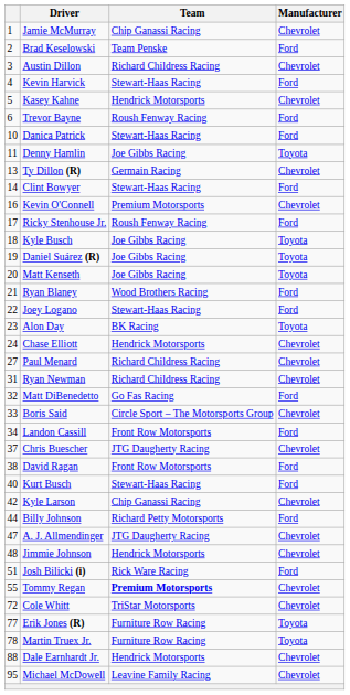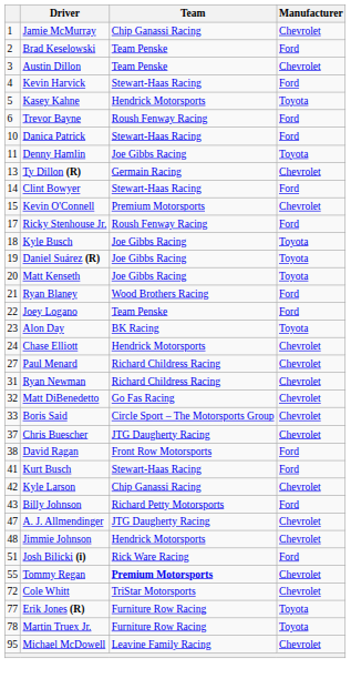 <table class="wikitable" style="font-size:95%">
 <tr>
 <th></th>
 <th>Driver</th>
 <th>Team</th>
 <th>Manufacturer</th>
 </tr>
 <tr>
 <td>1</td>
 <td><a href='#'>Jamie McMurray</a></td>
 <td><a href='#'>Chip Ganassi Racing</a></td>
 <td><a href='#'>Chevrolet</a></td>
 </tr>
 <tr>
 <td>2</td>
 <td><a href='#'>Brad Keselowski</a></td>
 <td><a href='#'>Team Penske</a></td>
 <td><a href='#'>Ford</a></td>
 </tr>
 <tr>
 <td>3</td>
 <td><a href='#'>Austin Dillon</a></td>
-<td><a href='#'>Richard Childress Racing</a></td>
+<td><a href='#'>Team Penske</a></td>
 <td><a href='#'>Chevrolet</a></td>
 </tr>
 <tr>
 <td>4</td>
 <td><a href='#'>Kevin Harvick</a></td>
 <td><a href='#'>Stewart-Haas Racing</a></td>
 <td><a href='#'>Ford</a></td>
 </tr>
 <tr>
 <td>5</td>
 <td><a href='#'>Kasey Kahne</a></td>
 <td><a href='#'>Hendrick Motorsports</a></td>
-<td><a href='#'>Chevrolet</a></td>
+<td><a href='#'>Toyota</a></td>
 </tr>
 <tr>
 <td>6</td>
 <td><a href='#'>Trevor Bayne</a></td>
 <td><a href='#'>Roush Fenway Racing</a></td>
 <td><a href='#'>Ford</a></td>
 </tr>
 <tr>
 <td>10</td>
 <td><a href='#'>Danica Patrick</a></td>
 <td><a href='#'>Stewart-Haas Racing</a></td>
 <td><a href='#'>Ford</a></td>
 </tr>
 <tr>
 <td>11</td>
 <td><a href='#'>Denny Hamlin</a></td>
 <td><a href='#'>Joe Gibbs Racing</a></td>
 <td><a href='#'>Toyota</a></td>
 </tr>
 <tr>
 <td>13</td>
 <td><a href='#'>Ty Dillon</a> <strong>(R)</strong></td>
 <td><a href='#'>Germain Racing</a></td>
 <td><a href='#'>Chevrolet</a></td>
 </tr>
 <tr>
 <td>14</td>
 <td><a href='#'>Clint Bowyer</a></td>
 <td><a href='#'>Stewart-Haas Racing</a></td>
 <td><a href='#'>Ford</a></td>
 </tr>
 <tr>
-<td>16</td>
+<td>15</td>
 <td><a href='#'>Kevin O'Connell</a></td>
 <td><a href='#'>Premium Motorsports</a></td>
 <td><a href='#'>Chevrolet</a></td>
 </tr>
 <tr>
 <td>17</td>
 <td><a href='#'>Ricky Stenhouse Jr.</a></td>
 <td><a href='#'>Roush Fenway Racing</a></td>
 <td><a href='#'>Ford</a></td>
 </tr>
 <tr>
 <td>18</td>
 <td><a href='#'>Kyle Busch</a></td>
 <td><a href='#'>Joe Gibbs Racing</a></td>
 <td><a href='#'>Toyota</a></td>
 </tr>
 <tr>
 <td>19</td>
 <td><a href='#'>Daniel Suárez</a> <strong>(R)</strong></td>
 <td><a href='#'>Joe Gibbs Racing</a></td>
 <td><a href='#'>Toyota</a></td>
 </tr>
 <tr>
 <td>20</td>
 <td><a href='#'>Matt Kenseth</a></td>
 <td><a href='#'>Joe Gibbs Racing</a></td>
 <td><a href='#'>Toyota</a></td>
 </tr>
 <tr>
 <td>21</td>
 <td><a href='#'>Ryan Blaney</a></td>
 <td><a href='#'>Wood Brothers Racing</a></td>
 <td><a href='#'>Ford</a></td>
 </tr>
 <tr>
 <td>22</td>
 <td><a href='#'>Joey Logano</a></td>
-<td><a href='#'>Stewart-Haas Racing</a></td>
+<td><a href='#'>Team Penske</a></td>
 <td><a href='#'>Ford</a></td>
 </tr>
 <tr>
 <td>23</td>
 <td><a href='#'>Alon Day</a></td>
 <td><a href='#'>BK Racing</a></td>
 <td><a href='#'>Toyota</a></td>
 </tr>
 <tr>
 <td>24</td>
 <td><a href='#'>Chase Elliott</a></td>
 <td><a href='#'>Hendrick Motorsports</a></td>
 <td><a href='#'>Chevrolet</a></td>
 </tr>
 <tr>
 <td>27</td>
 <td><a href='#'>Paul Menard</a></td>
 <td><a href='#'>Richard Childress Racing</a></td>
 <td><a href='#'>Chevrolet</a></td>
 </tr>
 <tr>
 <td>31</td>
 <td><a href='#'>Ryan Newman</a></td>
 <td><a href='#'>Richard Childress Racing</a></td>
 <td><a href='#'>Chevrolet</a></td>
 </tr>
 <tr>
 <td>32</td>
 <td><a href='#'>Matt DiBenedetto</a></td>
 <td><a href='#'>Go Fas Racing</a></td>
-<td><a href='#'>Ford</a></td>
+<td><a href='#'>Chevrolet</a></td>
 </tr>
 <tr>
 <td>33</td>
 <td><a href='#'>Boris Said</a></td>
 <td><a href='#'>Circle Sport – The Motorsports Group</a></td>
 <td><a href='#'>Chevrolet</a></td>
-</tr>
-<tr>
-<td>34</td>
-<td><a href='#'>Landon Cassill</a></td>
-<td><a href='#'>Front Row Motorsports</a></td>
-<td><a href='#'>Ford</a></td>
 </tr>
 <tr>
 <td>37</td>
 <td><a href='#'>Chris Buescher</a></td>
 <td><a href='#'>JTG Daugherty Racing</a></td>
 <td><a href='#'>Chevrolet</a></td>
 </tr>
 <tr>
 <td>38</td>
 <td><a href='#'>David Ragan</a></td>
 <td><a href='#'>Front Row Motorsports</a></td>
 <td><a href='#'>Ford</a></td>
 </tr>
 <tr>
-<td>40</td>
+<td>41</td>
 <td><a href='#'>Kurt Busch</a></td>
 <td><a href='#'>Stewart-Haas Racing</a></td>
 <td><a href='#'>Ford</a></td>
 </tr>
 <tr>
 <td>42</td>
 <td><a href='#'>Kyle Larson</a></td>
 <td><a href='#'>Chip Ganassi Racing</a></td>
 <td><a href='#'>Chevrolet</a></td>
 </tr>
 <tr>
-<td>44</td>
+<td>43</td>
 <td><a href='#'>Billy Johnson</a></td>
 <td><a href='#'>Richard Petty Motorsports</a></td>
 <td><a href='#'>Ford</a></td>
 </tr>
 <tr>
 <td>47</td>
 <td><a href='#'>A. J. Allmendinger</a></td>
 <td><a href='#'>JTG Daugherty Racing</a></td>
 <td><a href='#'>Chevrolet</a></td>
 </tr>
 <tr>
 <td>48</td>
 <td><a href='#'>Jimmie Johnson</a></td>
 <td><a href='#'>Hendrick Motorsports</a></td>
 <td><a href='#'>Chevrolet</a></td>
 </tr>
 <tr>
 <td>51</td>
 <td><a href='#'>Josh Bilicki</a> <strong>(i)</strong></td>
 <td><a href='#'>Rick Ware Racing</a></td>
 <td><a href='#'>Ford</a></td>
 </tr>
 <tr>
 <td>55</td>
 <td><a href='#'>Tommy Regan</a></td>
 <td><strong><a href='#'>Premium Motorsports</a></strong></td>
 <td><a href='#'>Chevrolet</a></td>
 </tr>
 <tr>
 <td>72</td>
 <td><a href='#'>Cole Whitt</a></td>
 <td><a href='#'>TriStar Motorsports</a></td>
 <td><a href='#'>Chevrolet</a></td>
 </tr>
 <tr>
 <td>77</td>
 <td><a href='#'>Erik Jones</a> <strong>(R)</strong></td>
 <td><a href='#'>Furniture Row Racing</a></td>
 <td><a href='#'>Toyota</a></td>
 </tr>
 <tr>
 <td>78</td>
 <td><a href='#'>Martin Truex Jr.</a></td>
 <td><a href='#'>Furniture Row Racing</a></td>
 <td><a href='#'>Toyota</a></td>
 </tr>
 <tr>
-<td>88</td>
-<td><a href='#'>Dale Earnhardt Jr.</a></td>
-<td><a href='#'>Hendrick Motorsports</a></td>
-<td><a href='#'>Chevrolet</a></td>
-</tr>
-<tr>
 <td>95</td>
 <td><a href='#'>Michael McDowell</a></td>
 <td><a href='#'>Leavine Family Racing</a></td>
 <td><a href='#'>Chevrolet</a></td>
 </tr>
 <tr>
 <th colspan="4"></th>
 </tr>
 </table>
